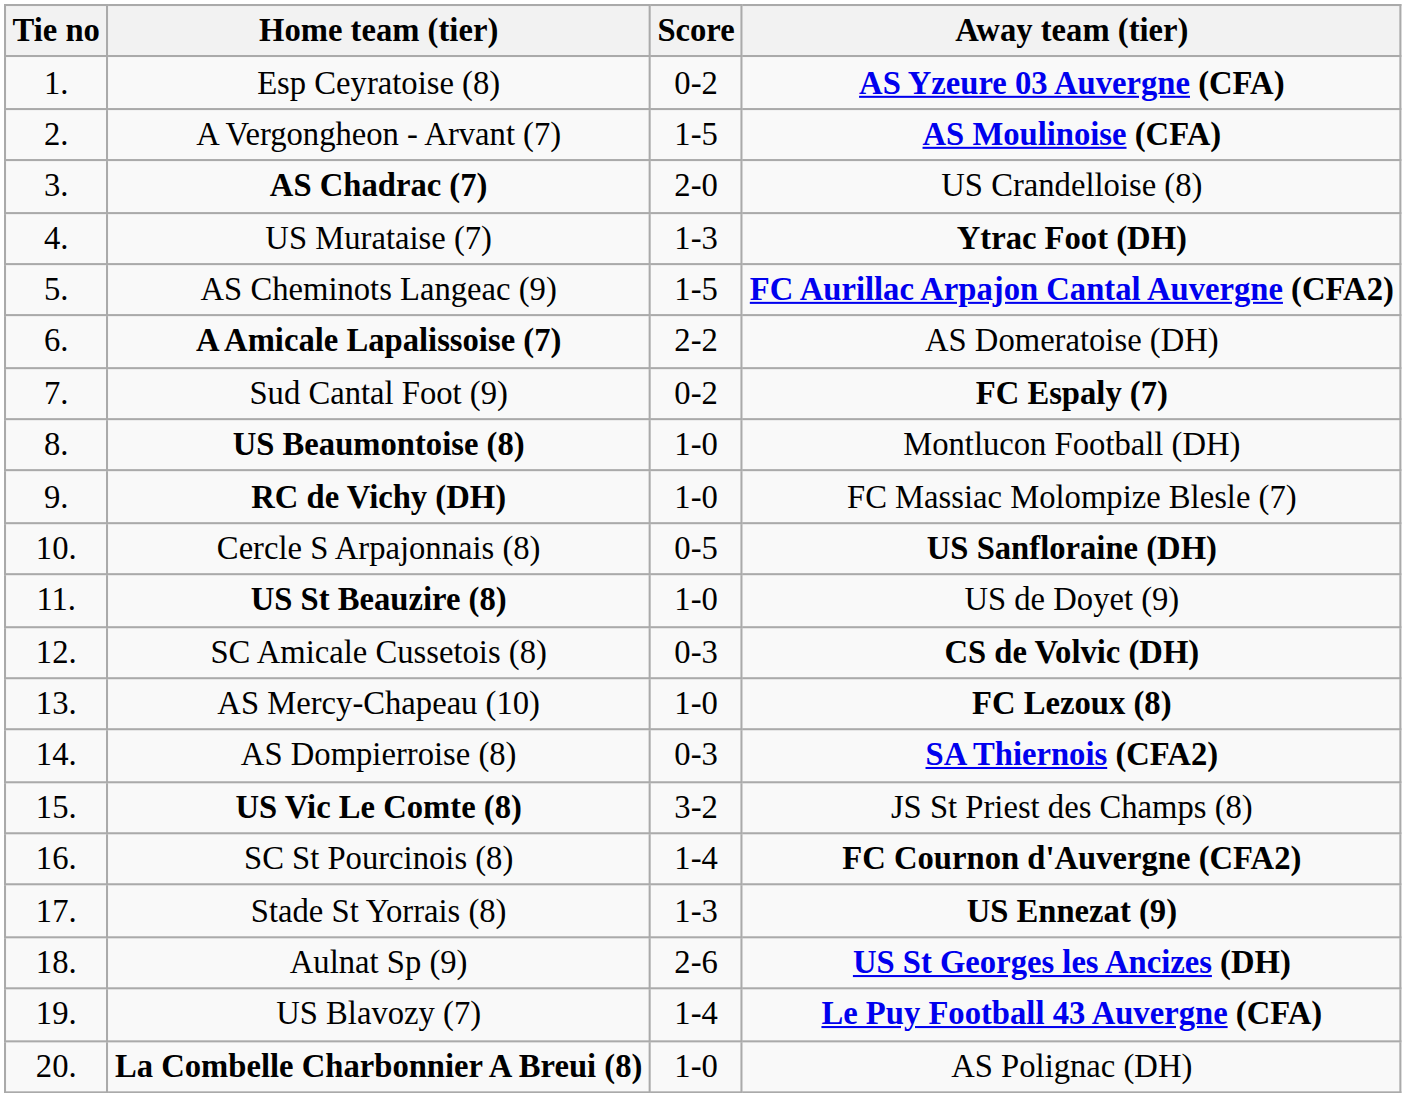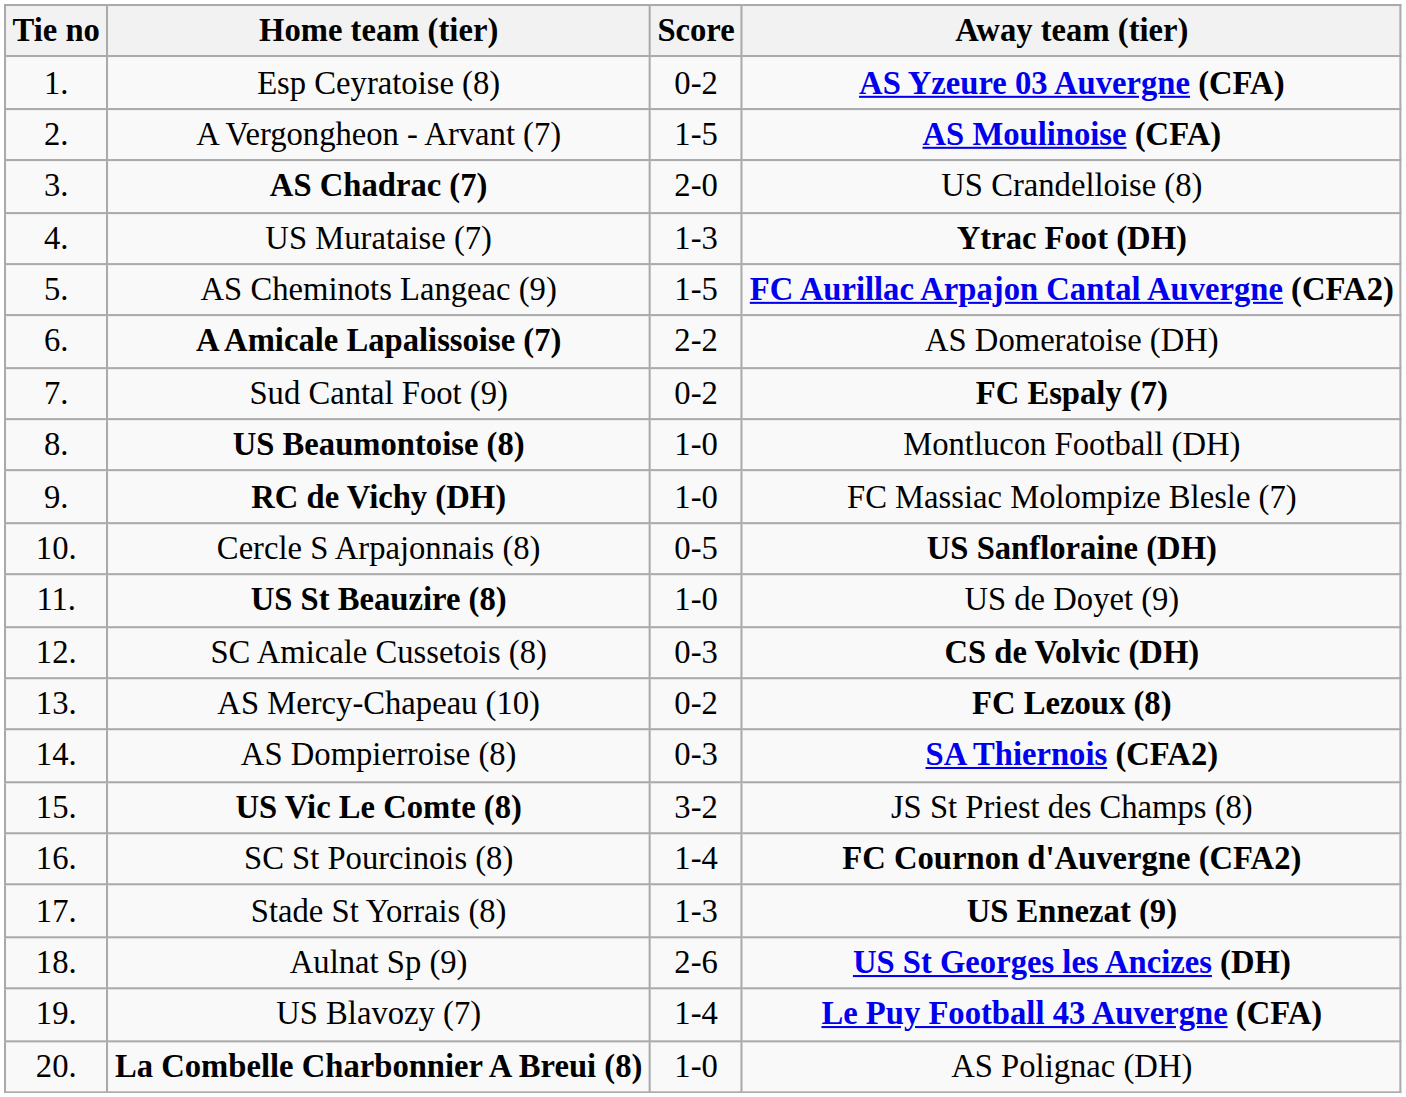 <table class="wikitable" style="text-align: center">
 <tr>
 <th>Tie no</th>
 <th>Home team (tier)</th>
 <th>Score</th>
 <th>Away team (tier)</th>
 </tr>
 <tr>
 <td>1.</td>
 <td>Esp Ceyratoise (8)</td>
 <td>0-2</td>
 <td><strong><a href='#'>AS Yzeure 03 Auvergne</a> (CFA)</strong></td>
 </tr>
 <tr>
 <td>2.</td>
 <td>A Vergongheon - Arvant (7)</td>
 <td>1-5</td>
 <td><strong><a href='#'>AS Moulinoise</a> (CFA)</strong></td>
 </tr>
 <tr>
 <td>3.</td>
 <td><strong>AS Chadrac (7)</strong></td>
 <td>2-0</td>
 <td>US Crandelloise (8)</td>
 </tr>
 <tr>
 <td>4.</td>
 <td>US Murataise (7)</td>
 <td>1-3</td>
 <td><strong>Ytrac Foot (DH)</strong></td>
 </tr>
 <tr>
 <td>5.</td>
 <td>AS Cheminots Langeac (9)</td>
 <td>1-5</td>
 <td><strong><a href='#'>FC Aurillac Arpajon Cantal Auvergne</a> (CFA2)</strong></td>
 </tr>
 <tr>
 <td>6.</td>
 <td><strong>A Amicale Lapalissoise (7)</strong></td>
 <td>2-2 </td>
 <td>AS Domeratoise (DH)</td>
 </tr>
 <tr>
 <td>7.</td>
 <td>Sud Cantal Foot (9)</td>
 <td>0-2</td>
 <td><strong>FC Espaly (7)</strong></td>
 </tr>
 <tr>
 <td>8.</td>
 <td><strong>US Beaumontoise (8)</strong></td>
 <td>1-0</td>
 <td>Montlucon Football (DH)</td>
 </tr>
 <tr>
 <td>9.</td>
 <td><strong>RC de Vichy (DH)</strong></td>
 <td>1-0 </td>
 <td>FC Massiac Molompize Blesle (7)</td>
 </tr>
 <tr>
 <td>10.</td>
 <td>Cercle S Arpajonnais (8)</td>
 <td>0-5</td>
 <td><strong>US Sanfloraine (DH)</strong></td>
 </tr>
 <tr>
 <td>11.</td>
 <td><strong>US St Beauzire (8)</strong></td>
 <td>1-0 </td>
 <td>US de Doyet (9)</td>
 </tr>
 <tr>
 <td>12.</td>
 <td>SC Amicale Cussetois (8)</td>
 <td>0-3</td>
 <td><strong>CS de Volvic (DH)</strong></td>
 </tr>
 <tr>
 <td>13.</td>
 <td>AS Mercy-Chapeau (10)</td>
-<td>1-0</td>
+<td>0-2</td>
 <td><strong>FC Lezoux (8)</strong></td>
 </tr>
 <tr>
 <td>14.</td>
 <td>AS Dompierroise (8)</td>
 <td>0-3</td>
 <td><strong><a href='#'>SA Thiernois</a> (CFA2)</strong></td>
 </tr>
 <tr>
 <td>15.</td>
 <td><strong>US Vic Le Comte (8)</strong></td>
 <td>3-2</td>
 <td>JS St Priest des Champs (8)</td>
 </tr>
 <tr>
 <td>16.</td>
 <td>SC St Pourcinois (8)</td>
 <td>1-4</td>
 <td><strong>FC Cournon d'Auvergne (CFA2)</strong></td>
 </tr>
 <tr>
 <td>17.</td>
 <td>Stade St Yorrais (8)</td>
 <td>1-3</td>
 <td><strong>US Ennezat (9)</strong></td>
 </tr>
 <tr>
 <td>18.</td>
 <td>Aulnat Sp (9)</td>
 <td>2-6</td>
 <td><strong><a href='#'>US St Georges les Ancizes</a> (DH)</strong></td>
 </tr>
 <tr>
 <td>19.</td>
 <td>US Blavozy (7)</td>
 <td>1-4</td>
 <td><strong><a href='#'>Le Puy Football 43 Auvergne</a> (CFA)</strong></td>
 </tr>
 <tr>
 <td>20.</td>
 <td><strong>La Combelle Charbonnier A Breui (8)</strong></td>
 <td>1-0</td>
 <td>AS Polignac (DH)</td>
 </tr>
 </table>
